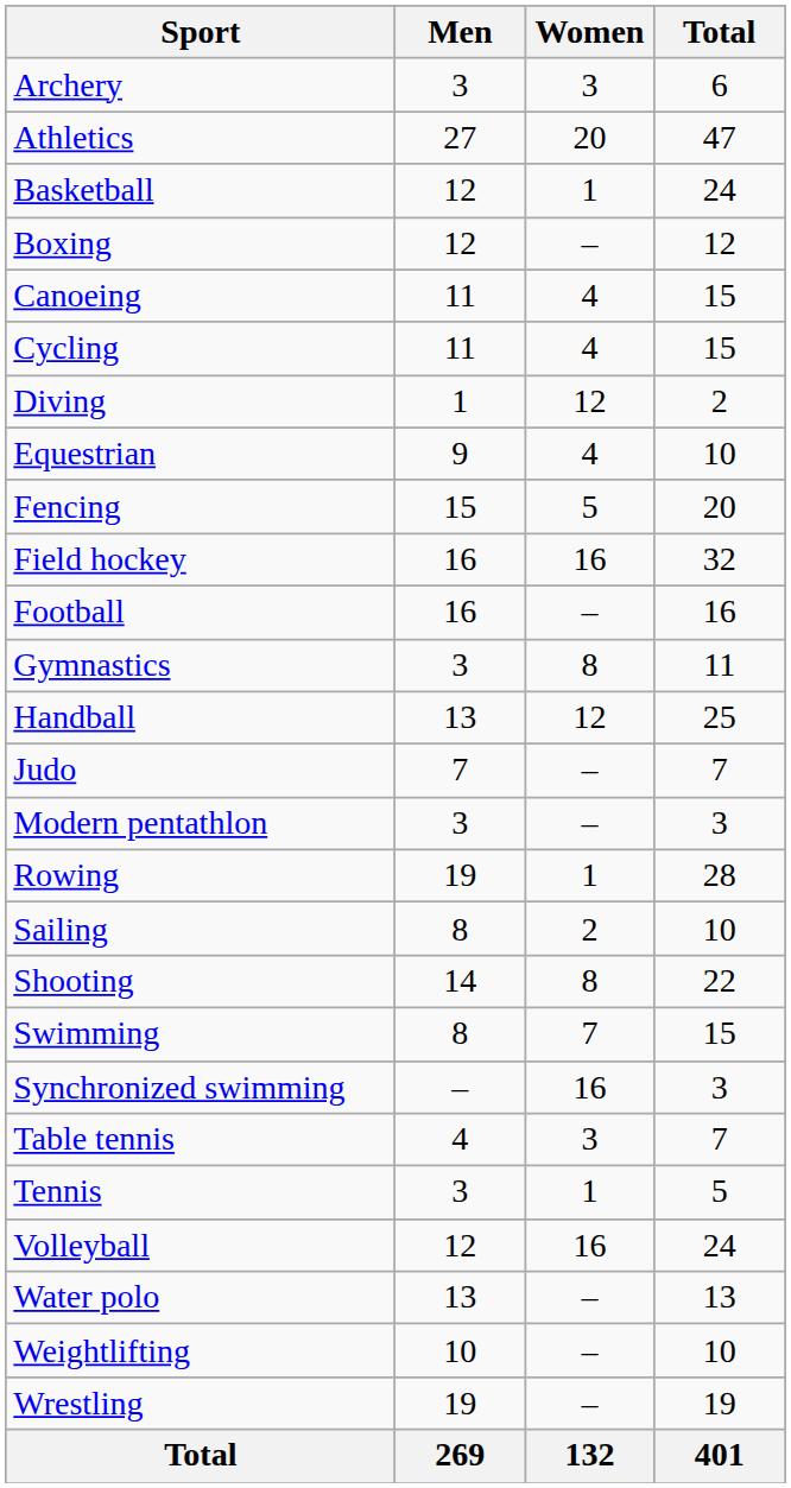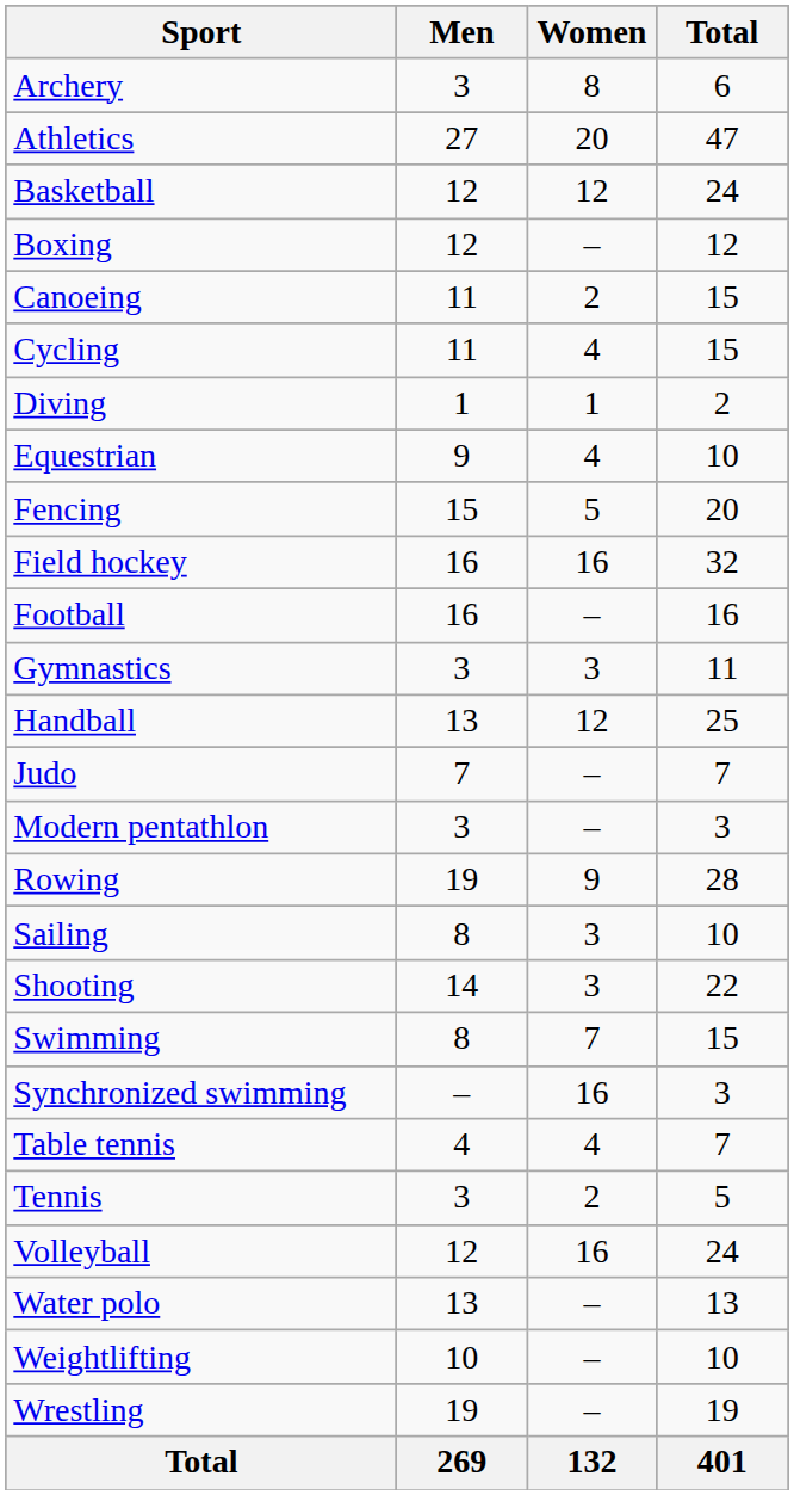 <table class="wikitable sortable" style="text-align:center;">
 <tr>
 <th width=180>Sport</th>
 <th width=55>Men</th>
 <th width=55>Women</th>
 <th width=55>Total</th>
 </tr>
 <tr>
 <td align=left><a href='#'>Archery</a></td>
 <td>3</td>
-<td>3</td>
+<td>8</td>
 <td>6</td>
 </tr>
 <tr>
 <td align=left><a href='#'>Athletics</a></td>
 <td>27</td>
 <td>20</td>
 <td>47</td>
 </tr>
 <tr>
 <td align=left><a href='#'>Basketball</a></td>
 <td>12</td>
-<td>1</td>
+<td>12</td>
 <td>24</td>
 </tr>
 <tr>
 <td align=left><a href='#'>Boxing</a></td>
 <td>12</td>
 <td>–</td>
 <td>12</td>
 </tr>
 <tr>
 <td align=left><a href='#'>Canoeing</a></td>
 <td>11</td>
-<td>4</td>
+<td>2</td>
 <td>15</td>
 </tr>
 <tr>
 <td align=left><a href='#'>Cycling</a></td>
 <td>11</td>
 <td>4</td>
 <td>15</td>
 </tr>
 <tr>
 <td align=left><a href='#'>Diving</a></td>
 <td>1</td>
-<td>12</td>
+<td>1</td>
 <td>2</td>
 </tr>
 <tr>
 <td align=left><a href='#'>Equestrian</a></td>
 <td>9</td>
 <td>4</td>
 <td>10</td>
 </tr>
 <tr>
 <td align=left><a href='#'>Fencing</a></td>
 <td>15</td>
 <td>5</td>
 <td>20</td>
 </tr>
 <tr>
 <td align=left><a href='#'>Field hockey</a></td>
 <td>16</td>
 <td>16</td>
 <td>32</td>
 </tr>
 <tr>
 <td align=left><a href='#'>Football</a></td>
 <td>16</td>
 <td>–</td>
 <td>16</td>
 </tr>
 <tr>
 <td align=left><a href='#'>Gymnastics</a></td>
 <td>3</td>
-<td>8</td>
+<td>3</td>
 <td>11</td>
 </tr>
 <tr>
 <td align=left><a href='#'>Handball</a></td>
 <td>13</td>
 <td>12</td>
 <td>25</td>
 </tr>
 <tr>
 <td align=left><a href='#'>Judo</a></td>
 <td>7</td>
 <td>–</td>
 <td>7</td>
 </tr>
 <tr>
 <td align=left><a href='#'>Modern pentathlon</a></td>
 <td>3</td>
 <td>–</td>
 <td>3</td>
 </tr>
 <tr>
 <td align=left><a href='#'>Rowing</a></td>
 <td>19</td>
-<td>1</td>
+<td>9</td>
 <td>28</td>
 </tr>
 <tr>
 <td align=left><a href='#'>Sailing</a></td>
 <td>8</td>
-<td>2</td>
+<td>3</td>
 <td>10</td>
 </tr>
 <tr>
 <td align=left><a href='#'>Shooting</a></td>
 <td>14</td>
-<td>8</td>
+<td>3</td>
 <td>22</td>
 </tr>
 <tr>
 <td align=left><a href='#'>Swimming</a></td>
 <td>8</td>
 <td>7</td>
 <td>15</td>
 </tr>
 <tr>
 <td align=left><a href='#'>Synchronized swimming</a></td>
 <td>–</td>
 <td>16</td>
 <td>3</td>
 </tr>
 <tr>
 <td align=left><a href='#'>Table tennis</a></td>
 <td>4</td>
-<td>3</td>
+<td>4</td>
 <td>7</td>
 </tr>
 <tr>
 <td align=left><a href='#'>Tennis</a></td>
 <td>3</td>
-<td>1</td>
+<td>2</td>
 <td>5</td>
 </tr>
 <tr>
 <td align=left><a href='#'>Volleyball</a></td>
 <td>12</td>
 <td>16</td>
 <td>24</td>
 </tr>
 <tr>
 <td align=left><a href='#'>Water polo</a></td>
 <td>13</td>
 <td>–</td>
 <td>13</td>
 </tr>
 <tr>
 <td align=left><a href='#'>Weightlifting</a></td>
 <td>10</td>
 <td>–</td>
 <td>10</td>
 </tr>
 <tr>
 <td align=left><a href='#'>Wrestling</a></td>
 <td>19</td>
 <td>–</td>
 <td>19</td>
 </tr>
 <tr>
 <th>Total</th>
 <th>269</th>
 <th>132</th>
 <th>401</th>
 </tr>
 </table>
